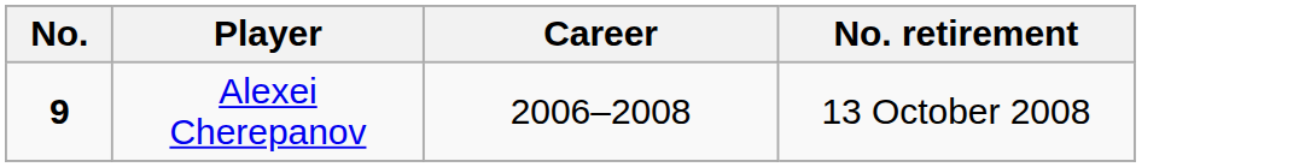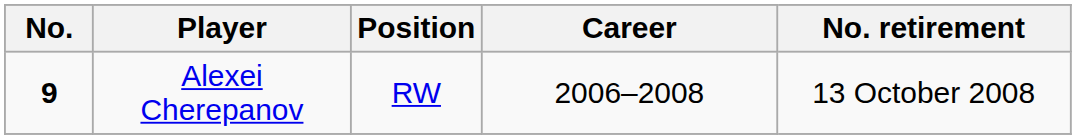 <table class="wikitable sortable" style="text-align:center">
 <tr>
 <th width=40px>No.</th>
 <th width=130px>Player</th>
+<th width=40px>Position</th>
 <th width=150px>Career</th>
 <th width=150px>No. retirement</th>
 </tr>
 <tr>
 <td><strong>9</strong></td>
 <td><a href='#'>Alexei Cherepanov</a></td>
+<td><a href='#'>RW</a></td>
 <td>2006–2008</td>
 <td>13 October 2008</td>
 </tr>
 </table>
